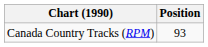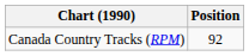 <table class="wikitable sortable">
 <tr>
 <th scope="col">Chart (1990)</th>
 <th scope="col">Position</th>
 </tr>
 <tr>
 <td>Canada Country Tracks (<em><a href='#'>RPM</a></em>)</td>
-<td align="center">93</td>
+<td align="center">92</td>
 </tr>
 </table>
